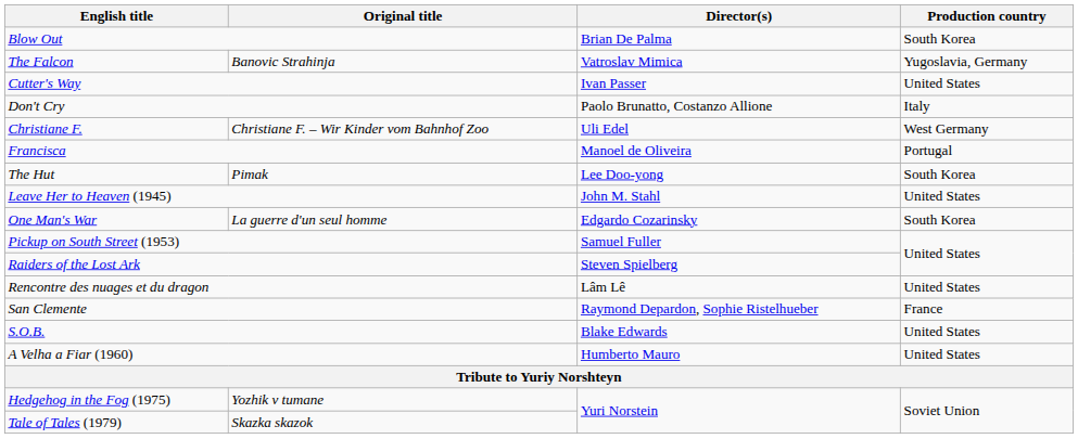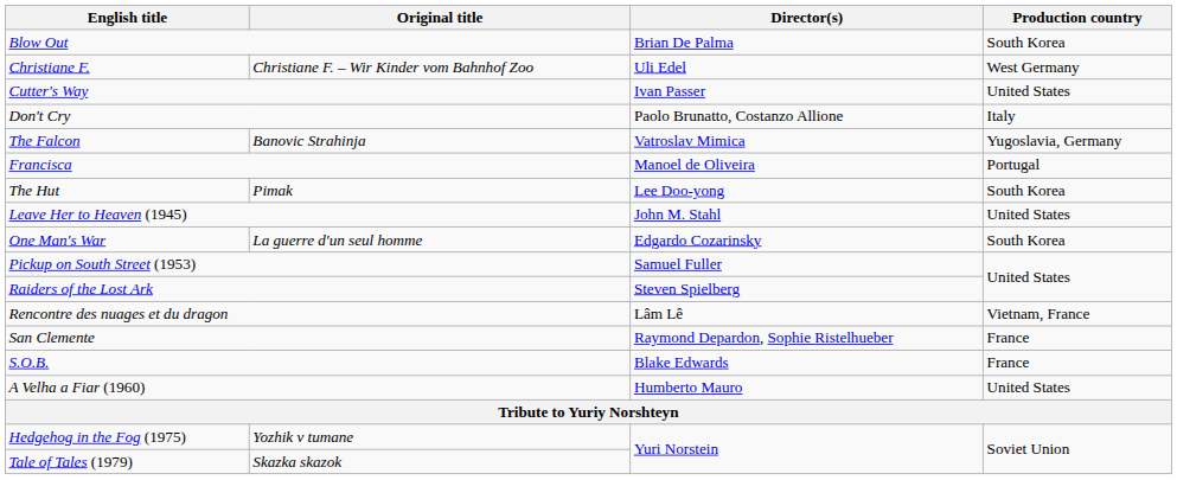 <table class="wikitable" width="95%">
 <tr>
 <th>English title</th>
 <th>Original title</th>
 <th>Director(s)</th>
 <th>Production country</th>
 </tr>
 <tr>
 <td colspan=2><em><a href='#'>Blow Out</a></em></td>
 <td><a href='#'>Brian De Palma</a></td>
 <td>South Korea</td>
 </tr>
 <tr>
-<td><em><a href='#'>The Falcon</a></em></td>
-<td><em>Banovic Strahinja</em></td>
-<td><a href='#'>Vatroslav Mimica</a></td>
-<td>Yugoslavia, Germany</td>
+<td><em><a href='#'>Christiane F.</a></em></td>
+<td><em>Christiane F. – Wir Kinder vom Bahnhof Zoo</em></td>
+<td><a href='#'>Uli Edel</a></td>
+<td>West Germany</td>
 </tr>
 <tr>
 <td colspan=2><em><a href='#'>Cutter's Way</a></em></td>
 <td><a href='#'>Ivan Passer</a></td>
 <td>United States</td>
 </tr>
 <tr>
 <td colspan=2><em>Don't Cry</em></td>
 <td>Paolo Brunatto, Costanzo Allione</td>
 <td>Italy</td>
 </tr>
 <tr>
-<td><em><a href='#'>Christiane F.</a></em></td>
-<td><em>Christiane F. – Wir Kinder vom Bahnhof Zoo</em></td>
-<td><a href='#'>Uli Edel</a></td>
-<td>West Germany</td>
+<td><em><a href='#'>The Falcon</a></em></td>
+<td><em>Banovic Strahinja</em></td>
+<td><a href='#'>Vatroslav Mimica</a></td>
+<td>Yugoslavia, Germany</td>
 </tr>
 <tr>
 <td colspan=2><em><a href='#'>Francisca</a></em></td>
 <td><a href='#'>Manoel de Oliveira</a></td>
 <td>Portugal</td>
 </tr>
 <tr>
 <td><em>The Hut</em></td>
 <td><em>Pimak</em></td>
 <td><a href='#'>Lee Doo-yong</a></td>
 <td>South Korea</td>
 </tr>
 <tr>
 <td colspan=2><em><a href='#'>Leave Her to Heaven</a></em> (1945)</td>
 <td><a href='#'>John M. Stahl</a></td>
 <td>United States</td>
 </tr>
 <tr>
 <td><em><a href='#'>One Man's War</a></em></td>
 <td><em>La guerre d'un seul homme</em></td>
 <td><a href='#'>Edgardo Cozarinsky</a></td>
 <td>South Korea</td>
 </tr>
 <tr>
 <td colspan=2><em><a href='#'>Pickup on South Street</a></em> (1953)</td>
 <td><a href='#'>Samuel Fuller</a></td>
 <td rowspan="2">United States</td>
 </tr>
 <tr>
 <td colspan=2><em><a href='#'>Raiders of the Lost Ark</a></em></td>
 <td><a href='#'>Steven Spielberg</a></td>
 </tr>
 <tr>
 <td colspan=2><em>Rencontre des nuages et du dragon</em></td>
 <td>Lâm Lê</td>
-<td>United States</td>
+<td>Vietnam, France</td>
 </tr>
 <tr>
 <td colspan=2><em>San Clemente</em></td>
 <td><a href='#'>Raymond Depardon</a>, <a href='#'>Sophie Ristelhueber</a></td>
 <td>France</td>
 </tr>
 <tr>
 <td colspan=2><em><a href='#'>S.O.B.</a></em></td>
 <td><a href='#'>Blake Edwards</a></td>
-<td>United States</td>
+<td>France</td>
 </tr>
 <tr>
 <td colspan=2><em>A Velha a Fiar</em> (1960)</td>
 <td><a href='#'>Humberto Mauro</a></td>
 <td>United States</td>
 </tr>
 <tr>
 <th colspan="4">Tribute to Yuriy Norshteyn</th>
 </tr>
 <tr>
 <td><em><a href='#'>Hedgehog in the Fog</a></em> (1975)</td>
 <td><em>Yozhik v tumane</em></td>
 <td rowspan="2"><a href='#'>Yuri Norstein</a></td>
 <td rowspan="2">Soviet Union</td>
 </tr>
 <tr>
 <td><em><a href='#'>Tale of Tales</a></em> (1979)</td>
 <td><em>Skazka skazok</em></td>
 </tr>
 </table>
